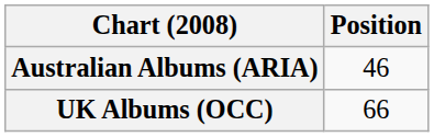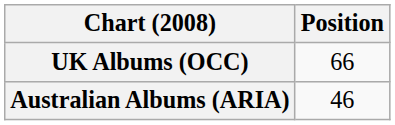 <table class="wikitable sortable plainrowheaders" style="text-align:center">
 <tr>
 <th scope="col">Chart (2008)</th>
 <th scope="col">Position</th>
 </tr>
 <tr>
+<th scope="row">UK Albums (OCC)</th>
+<td>66</td>
+</tr>
+<tr>
 <th scope="row">Australian Albums (ARIA)</th>
 <td>46</td>
 </tr>
-<tr>
-<th scope="row">UK Albums (OCC)</th>
-<td>66</td>
-</tr>
 </table>
